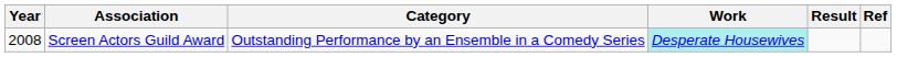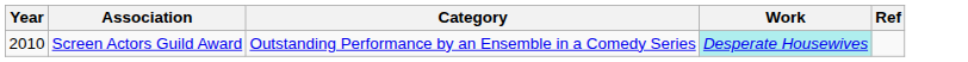 <table class= "wikitable">
 <tr>
 <th>Year</th>
 <th>Association</th>
 <th>Category</th>
 <th>Work</th>
-<th>Result</th>
 <th>Ref</th>
 </tr>
 <tr>
-<td>2008</td>
+<td>2010</td>
 <td><a href='#'>Screen Actors Guild Award</a></td>
 <td><a href='#'>Outstanding Performance by an Ensemble in a Comedy Series</a></td>
 <td style="background: paleturquoise;"><em><a href='#'>Desperate Housewives</a></em></td>
-<td></td>
 <td style="text-align:center;"></td>
 </tr>
 </table>
